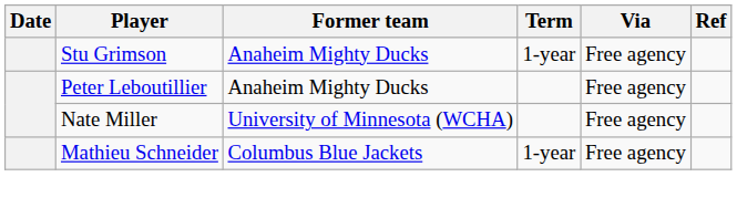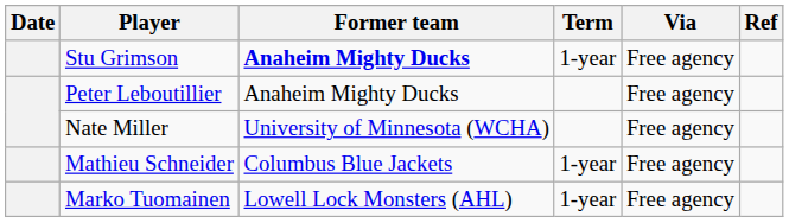 <table class="wikitable plainrowheaders">
 <tr style="background:#ddd; text-align:center;">
 <th>Date</th>
 <th>Player</th>
 <th>Former team</th>
 <th>Term</th>
 <th>Via</th>
 <th>Ref</th>
 </tr>
 <tr>
 <th scope="row"></th>
 <td><a href='#'>Stu Grimson</a></td>
-<td><a href='#'>Anaheim Mighty Ducks</a></td>
+<td><strong><a href='#'>Anaheim Mighty Ducks</a></strong></td>
 <td>1-year</td>
 <td>Free agency</td>
 <td></td>
 </tr>
 <tr>
 <th scope="row" rowspan=2></th>
 <td><a href='#'>Peter Leboutillier</a></td>
 <td>Anaheim Mighty Ducks</td>
 <td></td>
 <td>Free agency</td>
 <td></td>
 </tr>
 <tr>
 <td>Nate Miller</td>
 <td><a href='#'>University of Minnesota</a> (<a href='#'>WCHA</a>)</td>
 <td></td>
 <td>Free agency</td>
 <td></td>
 </tr>
 <tr>
 <th scope="row"></th>
 <td><a href='#'>Mathieu Schneider</a></td>
 <td><a href='#'>Columbus Blue Jackets</a></td>
 <td>1-year</td>
 <td>Free agency</td>
 <td></td>
 </tr>
+<tr>
+<th scope="row"></th>
+<td><a href='#'>Marko Tuomainen</a></td>
+<td><a href='#'>Lowell Lock Monsters</a> (<a href='#'>AHL</a>)</td>
+<td>1-year</td>
+<td>Free agency</td>
+<td></td>
+</tr>
 </table>
